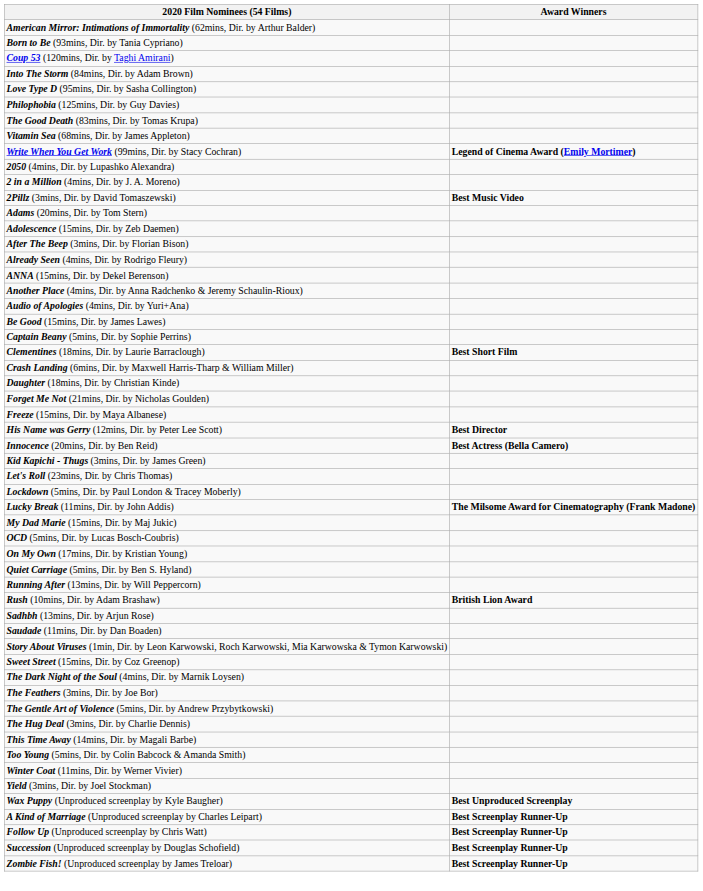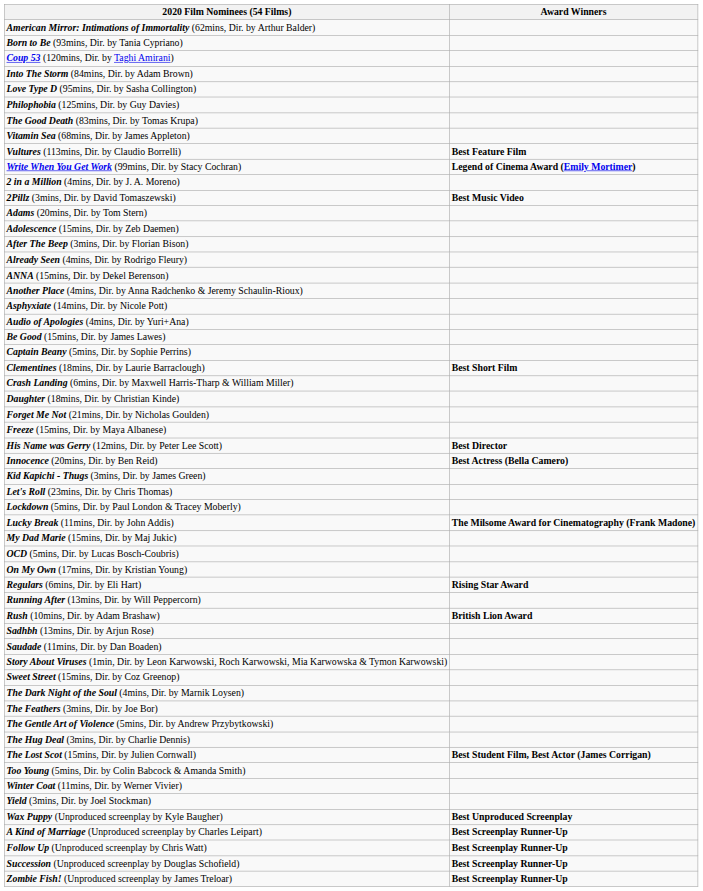 <table class="wikitable mw-collapsible mw-collapsed">
 <tr>
 <th><strong>2020 Film Nominees (54 Films)</strong></th>
 <th><strong>Award Winners</strong></th>
 </tr>
 <tr>
 <td><strong><em>American Mirror: Intimations of Immortality</em></strong> (62mins, Dir. by Arthur Balder)</td>
 <td></td>
 </tr>
 <tr>
 <td><strong><em>Born to Be</em></strong> (93mins, Dir. by Tania Cypriano)</td>
 <td></td>
 </tr>
 <tr>
 <td><strong><em><a href='#'>Coup 53</a></em></strong> (120mins, Dir. by <a href='#'>Taghi Amirani</a>)</td>
 <td></td>
 </tr>
 <tr>
 <td><strong><em>Into The Storm</em></strong> (84mins, Dir. by Adam Brown)</td>
 <td></td>
 </tr>
 <tr>
 <td><strong><em>Love Type D</em></strong> (95mins, Dir. by Sasha Collington)</td>
 <td></td>
 </tr>
 <tr>
 <td><strong><em>Philophobia</em></strong> (125mins, Dir. by Guy Davies)</td>
 <td></td>
 </tr>
 <tr>
 <td><strong><em>The Good Death</em></strong> (83mins, Dir. by Tomas Krupa)</td>
 <td></td>
 </tr>
 <tr>
 <td><strong><em>Vitamin Sea</em></strong> (68mins, Dir. by James Appleton)</td>
 <td></td>
 </tr>
 <tr>
+<td><strong><em>Vultures</em></strong> (113mins, Dir. by Claudio Borrelli)</td>
+<td><strong>Best Feature Film</strong></td>
+</tr>
+<tr>
 <td><strong><em><a href='#'>Write When You Get Work</a></em></strong> (99mins, Dir. by Stacy Cochran)</td>
 <td><strong>Legend of Cinema Award (<a href='#'>Emily Mortimer</a>)</strong></td>
-</tr>
-<tr>
-<td><strong><em>2050</em></strong> (4mins, Dir. by Lupashko Alexandra)</td>
-<td></td>
 </tr>
 <tr>
 <td><strong><em>2 in a Million</em></strong> (4mins, Dir. by J. A. Moreno)</td>
 <td></td>
 </tr>
 <tr>
 <td><strong><em>2Pillz</em></strong> (3mins, Dir. by David Tomaszewski)</td>
 <td><strong>Best Music Video</strong></td>
 </tr>
 <tr>
 <td><strong><em>Adams</em></strong> (20mins, Dir. by Tom Stern)</td>
 <td></td>
 </tr>
 <tr>
 <td><strong><em>Adolescence</em></strong> (15mins, Dir. by Zeb Daemen)</td>
 <td></td>
 </tr>
 <tr>
 <td><strong><em>After The Beep</em></strong> (3mins, Dir. by Florian Bison)</td>
 <td></td>
 </tr>
 <tr>
 <td><strong><em>Already Seen</em></strong> (4mins, Dir. by Rodrigo Fleury)</td>
 <td></td>
 </tr>
 <tr>
 <td><strong><em>ANNA</em></strong> (15mins, Dir. by Dekel Berenson)</td>
 <td></td>
 </tr>
 <tr>
 <td><strong><em>Another Place</em></strong> (4mins, Dir. by Anna Radchenko & Jeremy Schaulin-Rioux)</td>
+<td></td>
+</tr>
+<tr>
+<td><strong><em>Asphyxiate</em></strong> (14mins, Dir. by Nicole Pott)</td>
 <td></td>
 </tr>
 <tr>
 <td><strong><em>Audio of Apologies</em></strong> (4mins, Dir. by Yuri+Ana)</td>
 <td></td>
 </tr>
 <tr>
 <td><strong><em>Be Good</em></strong> (15mins, Dir. by James Lawes)</td>
 <td></td>
 </tr>
 <tr>
 <td><strong><em>Captain Beany</em></strong> (5mins, Dir. by Sophie Perrins)</td>
 <td></td>
 </tr>
 <tr>
 <td><strong><em>Clementines</em></strong> (18mins, Dir. by Laurie Barraclough)</td>
 <td><strong>Best Short Film</strong></td>
 </tr>
 <tr>
 <td><strong><em>Crash Landing</em></strong> (6mins, Dir. by Maxwell Harris-Tharp & William Miller)</td>
 <td></td>
 </tr>
 <tr>
 <td><strong><em>Daughter</em></strong> (18mins, Dir. by Christian Kinde)</td>
 <td></td>
 </tr>
 <tr>
 <td><strong><em>Forget Me Not</em></strong> (21mins, Dir. by Nicholas Goulden)</td>
 <td></td>
 </tr>
 <tr>
 <td><strong><em>Freeze</em></strong> (15mins, Dir. by Maya Albanese)</td>
 <td></td>
 </tr>
 <tr>
 <td><strong><em>His Name was Gerry</em></strong> (12mins, Dir. by Peter Lee Scott)</td>
 <td><strong>Best Director</strong></td>
 </tr>
 <tr>
 <td><strong><em>Innocence</em></strong> (20mins, Dir. by Ben Reid)</td>
 <td><strong>Best Actress (Bella Camero)</strong></td>
 </tr>
 <tr>
 <td><strong><em>Kid Kapichi - Thugs</em></strong> (3mins, Dir. by James Green)</td>
 <td></td>
 </tr>
 <tr>
 <td><strong><em>Let's Roll</em></strong> (23mins, Dir. by Chris Thomas)</td>
 <td></td>
 </tr>
 <tr>
 <td><strong><em>Lockdown</em></strong> (5mins, Dir. by Paul London & Tracey Moberly)</td>
 <td></td>
 </tr>
 <tr>
 <td><strong><em>Lucky Break</em></strong> (11mins, Dir. by John Addis)</td>
 <td><strong>The Milsome Award for Cinematography (Frank Madone)</strong></td>
 </tr>
 <tr>
 <td><strong><em>My Dad Marie</em></strong> (15mins, Dir. by Maj Jukic)</td>
 <td></td>
 </tr>
 <tr>
 <td><strong><em>OCD</em></strong> (5mins, Dir. by Lucas Bosch-Coubris)</td>
 <td></td>
 </tr>
 <tr>
 <td><strong><em>On My Own</em></strong> (17mins, Dir. by Kristian Young)</td>
 <td></td>
 </tr>
 <tr>
-<td><strong><em>Quiet Carriage</em></strong> (5mins, Dir. by Ben S. Hyland)</td>
-<td></td>
+<td><strong><em>Regulars</em></strong> (6mins, Dir. by Eli Hart)</td>
+<td><strong>Rising Star Award</strong></td>
 </tr>
 <tr>
 <td><strong><em>Running After</em></strong> (13mins, Dir. by Will Peppercorn)</td>
 <td></td>
 </tr>
 <tr>
 <td><strong><em>Rush</em></strong> (10mins, Dir. by Adam Brashaw)</td>
 <td><strong>British Lion Award</strong></td>
 </tr>
 <tr>
 <td><strong><em>Sadhbh</em></strong> (13mins, Dir. by Arjun Rose)</td>
 <td></td>
 </tr>
 <tr>
 <td><strong><em>Saudade</em></strong> (11mins, Dir. by Dan Boaden)</td>
 <td></td>
 </tr>
 <tr>
 <td><strong><em>Story About Viruses</em></strong> (1min, Dir. by Leon Karwowski, Roch Karwowski, Mia Karwowska & Tymon Karwowski)</td>
 <td></td>
 </tr>
 <tr>
 <td><strong><em>Sweet Street</em></strong> (15mins, Dir. by Coz Greenop)</td>
 <td></td>
 </tr>
 <tr>
 <td><strong><em>The Dark Night of the Soul</em></strong> (4mins, Dir. by Marnik Loysen)</td>
 <td></td>
 </tr>
 <tr>
 <td><strong><em>The Feathers</em></strong> (3mins, Dir. by Joe Bor)</td>
 <td></td>
 </tr>
 <tr>
 <td><strong><em>The Gentle Art of Violence</em></strong> (5mins, Dir. by Andrew Przybytkowski)</td>
 <td></td>
 </tr>
 <tr>
 <td><strong><em>The Hug Deal</em></strong> (3mins, Dir. by Charlie Dennis)</td>
 <td></td>
 </tr>
 <tr>
-<td><strong><em>This Time Away</em></strong> (14mins, Dir. by Magali Barbe)</td>
-<td></td>
+<td><strong><em>The Lost Scot</em></strong> (15mins, Dir. by Julien Cornwall)</td>
+<td><strong>Best Student Film, Best Actor (James Corrigan)</strong></td>
 </tr>
 <tr>
 <td><strong><em>Too Young</em></strong> (5mins, Dir. by Colin Babcock & Amanda Smith)</td>
 <td></td>
 </tr>
 <tr>
 <td><strong><em>Winter Coat</em></strong> (11mins, Dir. by Werner Vivier)</td>
 <td></td>
 </tr>
 <tr>
 <td><strong><em>Yield</em></strong> (3mins, Dir. by Joel Stockman)</td>
 <td></td>
 </tr>
 <tr>
 <td><strong><em>Wax Puppy</em></strong> (Unproduced screenplay by Kyle Baugher)</td>
 <td><strong>Best Unproduced Screenplay</strong></td>
 </tr>
 <tr>
 <td><strong><em>A Kind of Marriage</em></strong> (Unproduced screenplay by Charles Leipart)</td>
 <td><strong>Best Screenplay Runner-Up</strong></td>
 </tr>
 <tr>
 <td><strong><em>Follow Up</em></strong> (Unproduced screenplay by Chris Watt)</td>
 <td><strong>Best Screenplay Runner-Up</strong></td>
 </tr>
 <tr>
 <td><strong><em>Succession</em></strong> (Unproduced screenplay by Douglas Schofield)</td>
 <td><strong>Best Screenplay Runner-Up</strong></td>
 </tr>
 <tr>
 <td><strong><em>Zombie Fish!</em></strong> (Unproduced screenplay by James Treloar)</td>
 <td><strong>Best Screenplay Runner-Up</strong></td>
 </tr>
 </table>
